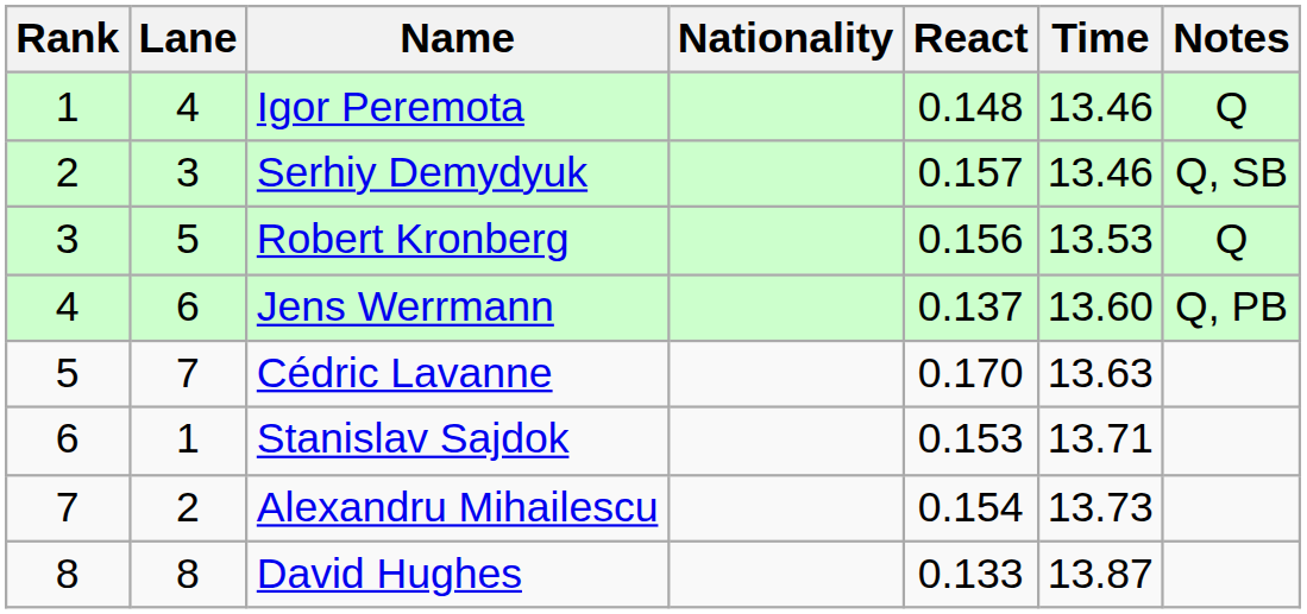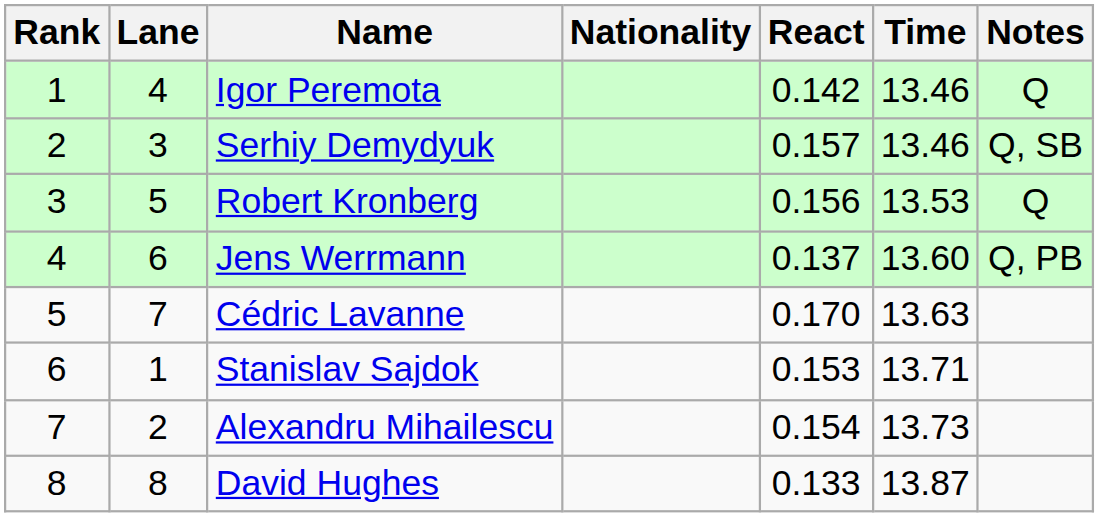 <table class="wikitable sortable" style="text-align:center">
 <tr>
 <th>Rank</th>
 <th>Lane</th>
 <th>Name</th>
 <th>Nationality</th>
 <th>React</th>
 <th>Time</th>
 <th>Notes</th>
 </tr>
 <tr bgcolor=ccffcc>
 <td>1</td>
 <td>4</td>
 <td align="left"><a href='#'>Igor Peremota</a></td>
 <td align=left></td>
-<td>0.148</td>
+<td>0.142</td>
 <td>13.46</td>
 <td>Q</td>
 </tr>
 <tr bgcolor=ccffcc>
 <td>2</td>
 <td>3</td>
 <td align="left"><a href='#'>Serhiy Demydyuk</a></td>
 <td align=left></td>
 <td>0.157</td>
 <td>13.46</td>
 <td>Q, SB</td>
 </tr>
 <tr bgcolor=ccffcc>
 <td>3</td>
 <td>5</td>
 <td align="left"><a href='#'>Robert Kronberg</a></td>
 <td align=left></td>
 <td>0.156</td>
 <td>13.53</td>
 <td>Q</td>
 </tr>
 <tr bgcolor=ccffcc>
 <td>4</td>
 <td>6</td>
 <td align="left"><a href='#'>Jens Werrmann</a></td>
 <td align=left></td>
 <td>0.137</td>
 <td>13.60</td>
 <td>Q, PB</td>
 </tr>
 <tr>
 <td>5</td>
 <td>7</td>
 <td align="left"><a href='#'>Cédric Lavanne</a></td>
 <td align=left></td>
 <td>0.170</td>
 <td>13.63</td>
 <td></td>
 </tr>
 <tr>
 <td>6</td>
 <td>1</td>
 <td align="left"><a href='#'>Stanislav Sajdok</a></td>
 <td align=left></td>
 <td>0.153</td>
 <td>13.71</td>
 <td></td>
 </tr>
 <tr>
 <td>7</td>
 <td>2</td>
 <td align="left"><a href='#'>Alexandru Mihailescu</a></td>
 <td align=left></td>
 <td>0.154</td>
 <td>13.73</td>
 <td></td>
 </tr>
 <tr>
 <td>8</td>
 <td>8</td>
 <td align="left"><a href='#'>David Hughes</a></td>
 <td align=left></td>
 <td>0.133</td>
 <td>13.87</td>
 <td></td>
 </tr>
 </table>
